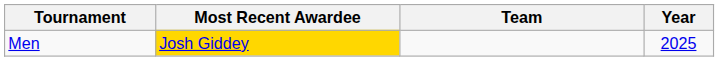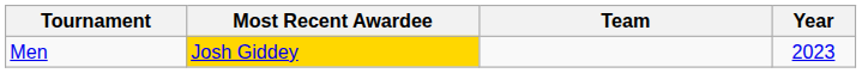 <table class="wikitable" style="width: 40%; font-size:90%">
 <tr>
 <th width=10%>Tournament</th>
 <th width=20%>Most Recent Awardee</th>
 <th width=20%>Team</th>
 <th width=5%>Year</th>
 </tr>
 <tr>
 <td><a href='#'>Men</a></td>
 <td style="background: gold;"><a href='#'>Josh Giddey</a></td>
 <td></td>
-<td align=center><a href='#'>2025</a></td>
+<td align=center><a href='#'>2023</a></td>
 </tr>
 </table>
